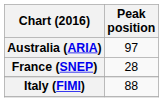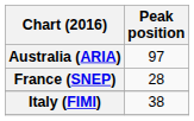 <table class="wikitable sortable plainrowheaders" style="text-align:center">
 <tr>
 <th scope="col">Chart (2016)</th>
 <th scope="col">Peak<br> position</th>
 </tr>
 <tr>
 <th scope="row">Australia (<a href='#'>ARIA</a>)</th>
 <td>97</td>
 </tr>
 <tr>
 <th scope="row">France (<a href='#'>SNEP</a>)</th>
 <td>28</td>
 </tr>
 <tr>
 </tr>
 <tr>
 <th scope="row">Italy (<a href='#'>FIMI</a>)</th>
-<td>88</td>
+<td>38</td>
 </tr>
 <tr>
 </tr>
 <tr>
 </tr>
 <tr>
 </tr>
 </table>
